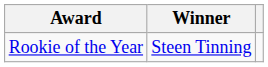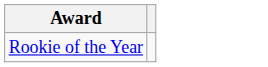 <table class="wikitable">
 <tr>
 <th>Award</th>
-<th>Winner</th>
 <th></th>
 </tr>
 <tr>
 <td><a href='#'>Rookie of the Year</a></td>
-<td> <a href='#'>Steen Tinning</a></td>
 <td></td>
 </tr>
 </table>
